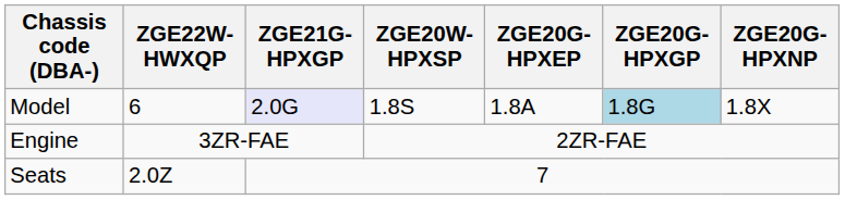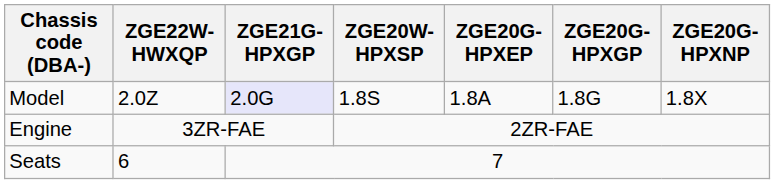 <table class="wikitable">
 <tr>
 <th>Chassis code (DBA-)</th>
 <th>ZGE22W-HWXQP</th>
 <th>ZGE21G-HPXGP</th>
 <th>ZGE20W-HPXSP</th>
 <th>ZGE20G-HPXEP</th>
 <th>ZGE20G-HPXGP</th>
 <th>ZGE20G-HPXNP</th>
 </tr>
 <tr>
 <td>Model</td>
-<td>6</td>
+<td>2.0Z</td>
 <td style="background: lavender;">2.0G</td>
 <td>1.8S</td>
 <td>1.8A</td>
-<td style="background: lightblue;">1.8G</td>
+<td>1.8G</td>
 <td>1.8X</td>
 </tr>
 <tr>
 <td>Engine</td>
 <td colspan="2" align="center">3ZR-FAE</td>
 <td colspan="4" align="center">2ZR-FAE</td>
 </tr>
 <tr>
 <td>Seats</td>
-<td>2.0Z</td>
+<td>6</td>
 <td colspan="5" align="center">7</td>
 </tr>
 </table>
